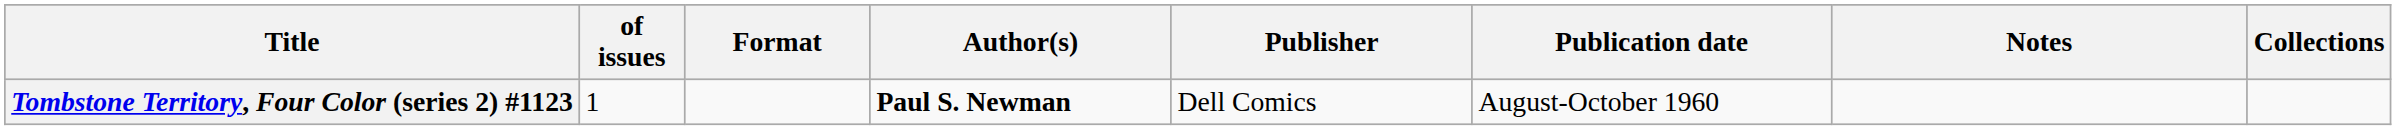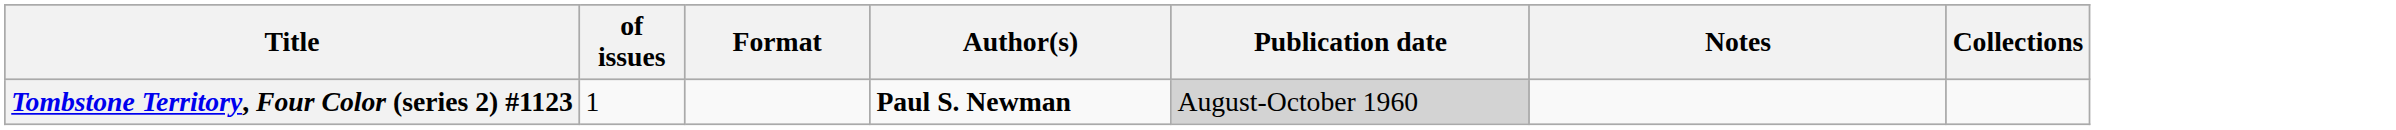 <table class="wikitable">
 <tr>
 <th>Title</th>
 <th style="width:40pt"> of issues</th>
 <th style="width:75pt">Format</th>
 <th style="width:125pt">Author(s)</th>
-<th style="width:125pt">Publisher</th>
 <th style="width:150pt">Publication date</th>
 <th style="width:175pt">Notes</th>
 <th>Collections</th>
 </tr>
 <tr>
 <th><em><a href='#'>Tombstone Territory</a></em>, <em>Four Color</em> (series 2) #1123</th>
 <td>1</td>
 <td></td>
 <td><strong>Paul S. Newman</strong></td>
-<td>Dell Comics</td>
-<td>August-October 1960</td>
+<td style="background: lightgrey;">August-October 1960</td>
 <td></td>
 <td></td>
 </tr>
 </table>
